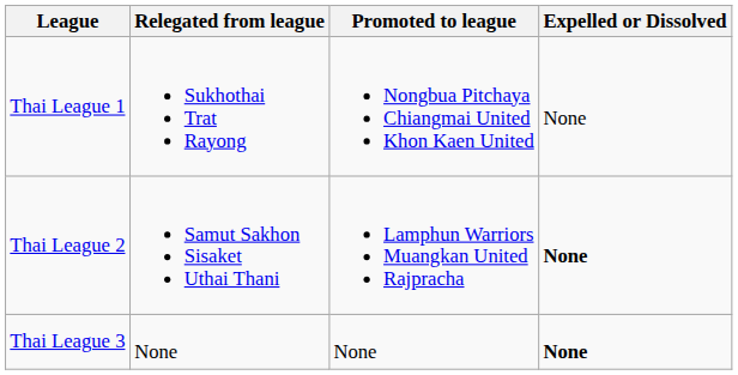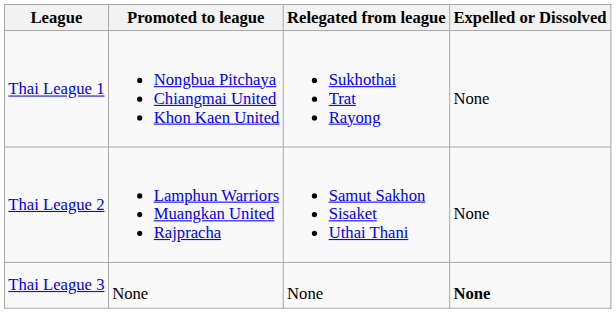 <table class="wikitable">
 <tr>
 <th>League</th>
+<th>Promoted to league</th>
 <th>Relegated from league</th>
-<th>Promoted to league</th>
 <th>Expelled or Dissolved</th>
 </tr>
 <tr>
 <td><a href='#'>Thai League 1</a></td>
+<td><br><ul><li><a href='#'>Nongbua Pitchaya</a></li><li><a href='#'>Chiangmai United</a></li><li><a href='#'>Khon Kaen United</a></li></ul></td>
 <td><br><ul><li><a href='#'>Sukhothai</a></li><li><a href='#'>Trat</a></li><li><a href='#'>Rayong</a></li></ul></td>
-<td><br><ul><li><a href='#'>Nongbua Pitchaya</a></li><li><a href='#'>Chiangmai United</a></li><li><a href='#'>Khon Kaen United</a></li></ul></td>
 <td><br>None</td>
 </tr>
 <tr>
 <td><a href='#'>Thai League 2</a></td>
+<td><br><ul><li><a href='#'>Lamphun Warriors</a></li><li><a href='#'>Muangkan United</a></li><li><a href='#'>Rajpracha</a></li></ul></td>
 <td><br><ul><li><a href='#'>Samut Sakhon</a></li><li><a href='#'>Sisaket</a></li><li><a href='#'>Uthai Thani</a></li></ul></td>
-<td><br><ul><li><a href='#'>Lamphun Warriors</a></li><li><a href='#'>Muangkan United</a></li><li><a href='#'>Rajpracha</a></li></ul></td>
-<td><strong><br>None</strong></td>
+<td><br>None</td>
 </tr>
 <tr>
 <td><a href='#'>Thai League 3</a></td>
 <td><br>None</td>
 <td><br>None</td>
 <td><strong><br>None</strong></td>
 </tr>
 </table>
